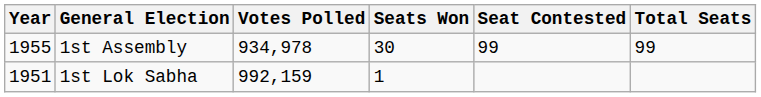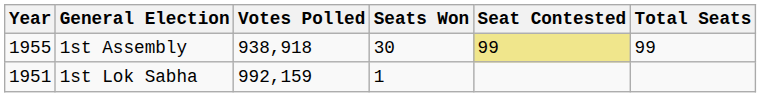 <table class="wikitable">
 <tr>
 <th>Year</th>
 <th>General Election</th>
 <th>Votes Polled</th>
 <th>Seats Won</th>
 <th>Seat Contested</th>
 <th>Total Seats</th>
 </tr>
 <tr>
 <td>1955</td>
 <td>1st Assembly</td>
-<td>934,978</td>
+<td>938,918</td>
 <td>30</td>
-<td>99</td>
+<td style="background: khaki;">99</td>
 <td>99</td>
 </tr>
 <tr>
 <td>1951</td>
 <td>1st Lok Sabha</td>
 <td>992,159</td>
 <td>1</td>
 <td></td>
 <td></td>
 </tr>
 </table>
